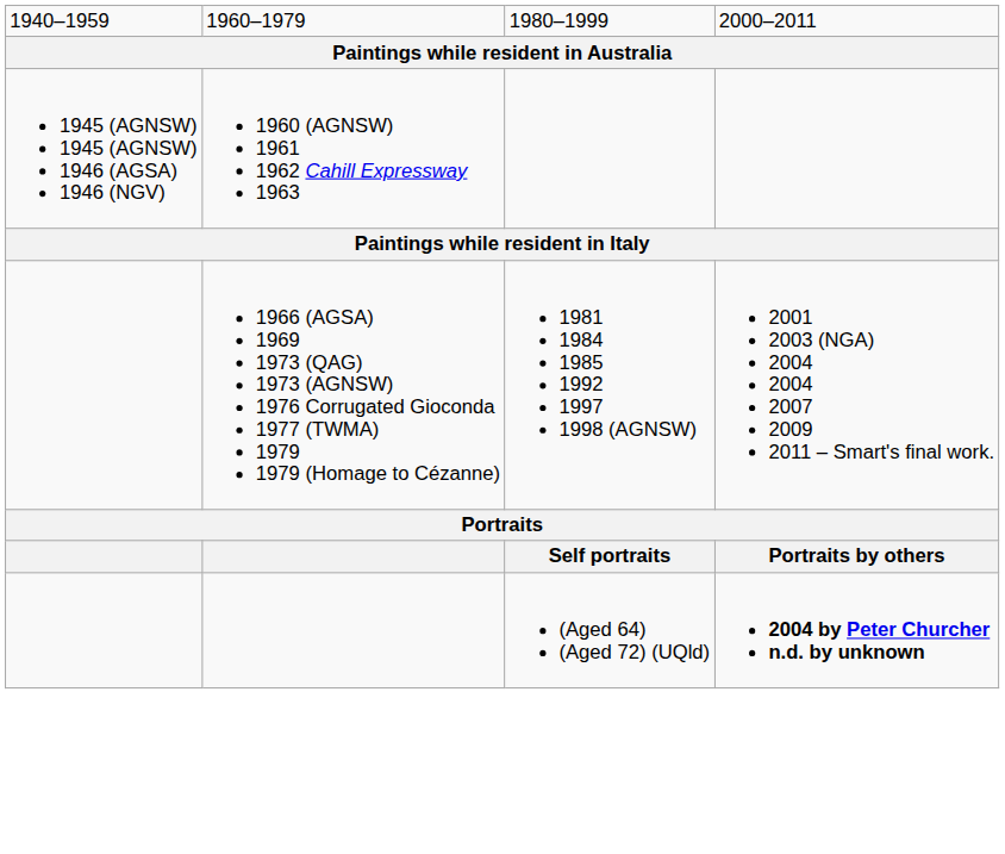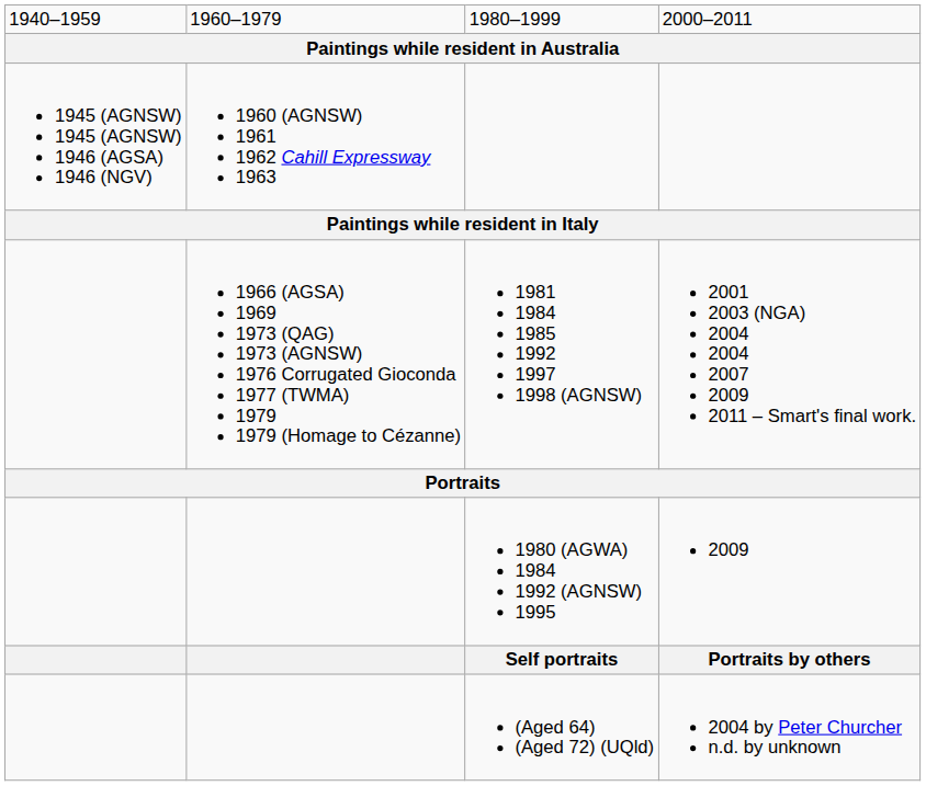 <table class=wikitable>
 <tr>
 <td>1940–1959</td>
 <td>1960–1979</td>
 <td>1980–1999</td>
 <td>2000–2011</td>
 </tr>
 <tr>
 <th colspan=4>Paintings while resident in Australia</th>
 </tr>
 <tr valign=top>
 <td><br><ul><li>1945  (AGNSW)</li><li>1945  (AGNSW)</li><li>1946  (AGSA) </li><li>1946  (NGV)</li></ul></td>
 <td><br><ul><li>1960   (AGNSW)</li><li>1961 </li><li>1962 <em><a href='#'>Cahill Expressway</a></em></li><li>1963  </li></ul></td>
 <td></td>
 </tr>
 <tr>
 <th colspan=4>Paintings while resident in Italy</th>
 </tr>
 <tr valign=top>
 <td></td>
 <td><br><ul><li>1966  (AGSA)</li><li>1969 </li><li>1973  (QAG)</li><li>1973   (AGNSW)</li><li>1976 Corrugated Gioconda</li><li>1977  (TWMA)</li><li>1979 </li><li>1979   (Homage to Cézanne)</li></ul></td>
 <td><br><ul><li>1981 </li><li>1984 </li><li>1985 </li><li>1992   </li><li>1997 </li><li>1998  (AGNSW)</li></ul></td>
 <td><br><ul><li>2001 </li><li>2003  (NGA)</li><li>2004  </li><li>2004 </li><li>2007 </li><li>2009 </li><li>2011  – Smart's final work.</li></ul></td>
 </tr>
 <tr>
 <th colspan=4>Portraits</th>
 </tr>
+<tr valign=top>
+<td></td>
+<td></td>
+<td><br><ul><li>1980  (AGWA)</li><li>1984  </li><li>1992  (AGNSW) </li><li>1995  </li></ul></td>
+<td><br><ul><li>2009 </li></ul></td>
+</tr>
 <tr>
 <th></th>
 <th></th>
 <th>Self portraits</th>
 <th>Portraits by others</th>
 </tr>
 <tr>
 <td></td>
 <td></td>
 <td><br><ul><li>  (Aged 64) </li><li> (Aged 72) (UQld) </li></ul></td>
-<td><strong><br><ul><li>2004  by <a href='#'>Peter Churcher</a></li><li>n.d.  by unknown</li></ul></strong></td>
+<td><br><ul><li>2004  by <a href='#'>Peter Churcher</a></li><li>n.d.  by unknown</li></ul></td>
 </tr>
 </table>
